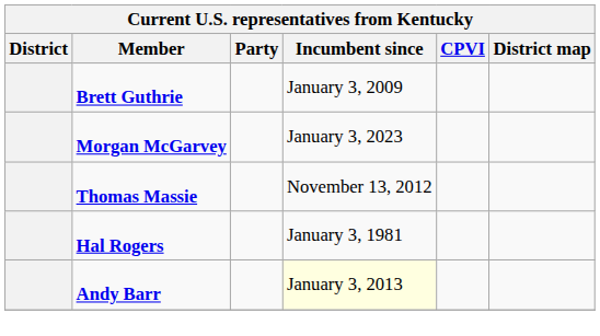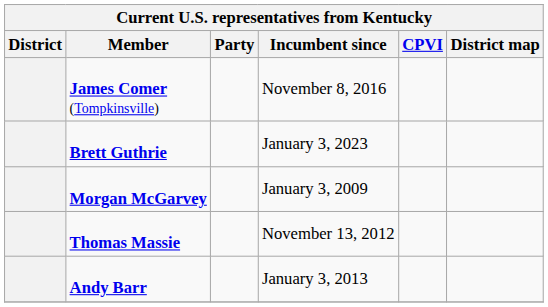 <table class="wikitable sortable">
 <tr>
 <th colspan=6>Current U.S. representatives from Kentucky</th>
 </tr>
 <tr>
 <th>District</th>
 <th>Member<br></th>
 <th>Party</th>
 <th data-sort-type="date">Incumbent since</th>
 <th data-sort-type="number"><a href='#'>CPVI</a><br></th>
 <th class="unsortable">District map</th>
 </tr>
 <tr>
 <th></th>
+<td data-sort-value="Comer, James"><br><strong><a href='#'>James Comer</a></strong><br><small>(<a href='#'>Tompkinsville</a>)</small></td>
+<td></td>
+<td>November 8, 2016</td>
+<td></td>
+<td></td>
+</tr>
+<tr>
+<th></th>
 <td data-sort-value="Guthrie, Brett"><br><strong><a href='#'>Brett Guthrie</a></strong><br></td>
 <td></td>
-<td>January 3, 2009</td>
+<td>January 3, 2023</td>
 <td></td>
 <td></td>
 </tr>
 <tr>
 <th></th>
 <td data-sort-value="McGarvey, Morgan"><br><strong><a href='#'>Morgan McGarvey</a></strong><br></td>
 <td></td>
-<td>January 3, 2023</td>
+<td>January 3, 2009</td>
 <td></td>
 <td></td>
 </tr>
 <tr>
 <th></th>
 <td data-sort-value="Massie, Thomas"><br><strong><a href='#'>Thomas Massie</a></strong><br></td>
 <td></td>
 <td>November 13, 2012</td>
 <td></td>
 <td></td>
 </tr>
 <tr>
 <th></th>
-<td data-sort-value="Rogers, Hal"><br><strong><a href='#'>Hal Rogers</a></strong><br></td>
-<td></td>
-<td>January 3, 1981</td>
-<td></td>
-<td></td>
-</tr>
-<tr>
-<th></th>
 <td data-sort-value="Barr, Andy"><br><strong><a href='#'>Andy Barr</a></strong><br></td>
 <td></td>
-<td style="background: lightyellow;">January 3, 2013</td>
+<td>January 3, 2013</td>
 <td></td>
 <td></td>
 </tr>
 <tr>
 </tr>
 </table>
